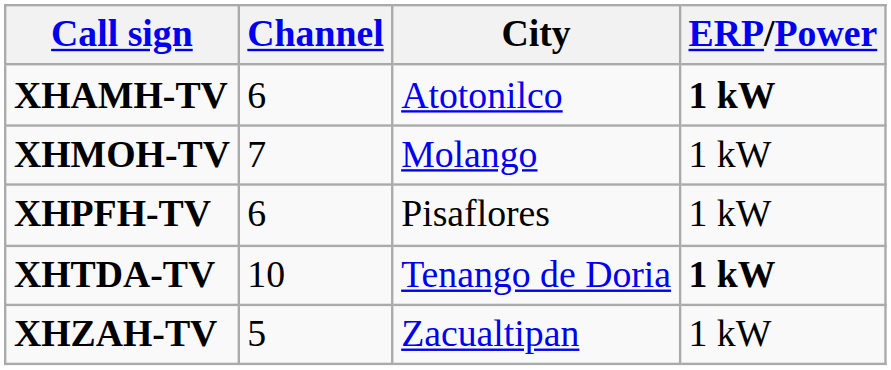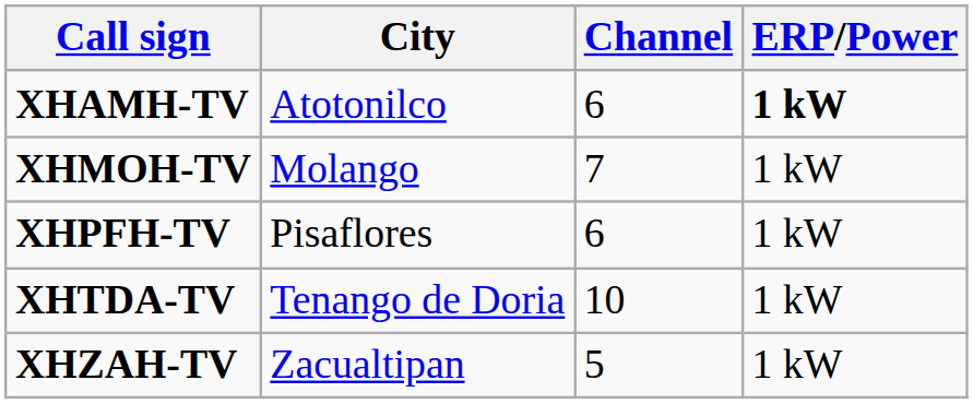 <table class="wikitable">
 <tr>
 <th><a href='#'>Call sign</a></th>
+<th>City</th>
 <th data-sort-type="number"><a href='#'>Channel</a></th>
-<th>City</th>
 <th><a href='#'>ERP</a>/<a href='#'>Power</a></th>
 </tr>
 <tr>
 <td><strong>XHAMH-TV</strong></td>
+<td><a href='#'>Atotonilco</a></td>
 <td>6</td>
-<td><a href='#'>Atotonilco</a></td>
 <td><strong>1 kW</strong></td>
 </tr>
 <tr>
 <td><strong>XHMOH-TV</strong></td>
+<td><a href='#'>Molango</a></td>
 <td>7</td>
-<td><a href='#'>Molango</a></td>
 <td>1 kW</td>
 </tr>
 <tr>
 <td><strong>XHPFH-TV</strong></td>
+<td>Pisaflores</td>
 <td>6</td>
-<td>Pisaflores</td>
 <td>1 kW</td>
 </tr>
 <tr>
 <td><strong>XHTDA-TV</strong></td>
+<td><a href='#'>Tenango de Doria</a></td>
 <td>10</td>
-<td><a href='#'>Tenango de Doria</a></td>
-<td><strong>1 kW</strong></td>
+<td>1 kW</td>
 </tr>
 <tr>
 <td><strong>XHZAH-TV</strong></td>
+<td><a href='#'>Zacualtipan</a></td>
 <td>5</td>
-<td><a href='#'>Zacualtipan</a></td>
 <td>1 kW</td>
 </tr>
 </table>
